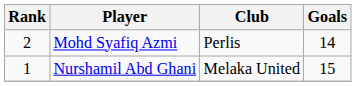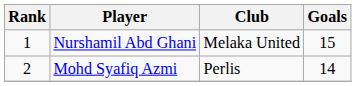 <table class="wikitable sortable" style="text-align:center">
 <tr>
 <th>Rank</th>
 <th>Player</th>
 <th>Club</th>
 <th>Goals</th>
 </tr>
 <tr>
+<td>1</td>
+<td align="left"> <a href='#'>Nurshamil Abd Ghani</a></td>
+<td align="left">Melaka United</td>
+<td>15</td>
+</tr>
+<tr>
 <td>2</td>
 <td align="left"> <a href='#'>Mohd Syafiq Azmi</a></td>
 <td align="left">Perlis</td>
 <td>14</td>
 </tr>
 <tr>
-<td>1</td>
-<td align="left"> <a href='#'>Nurshamil Abd Ghani</a></td>
-<td align="left">Melaka United</td>
-<td>15</td>
-</tr>
-<tr>
 </tr>
 </table>
